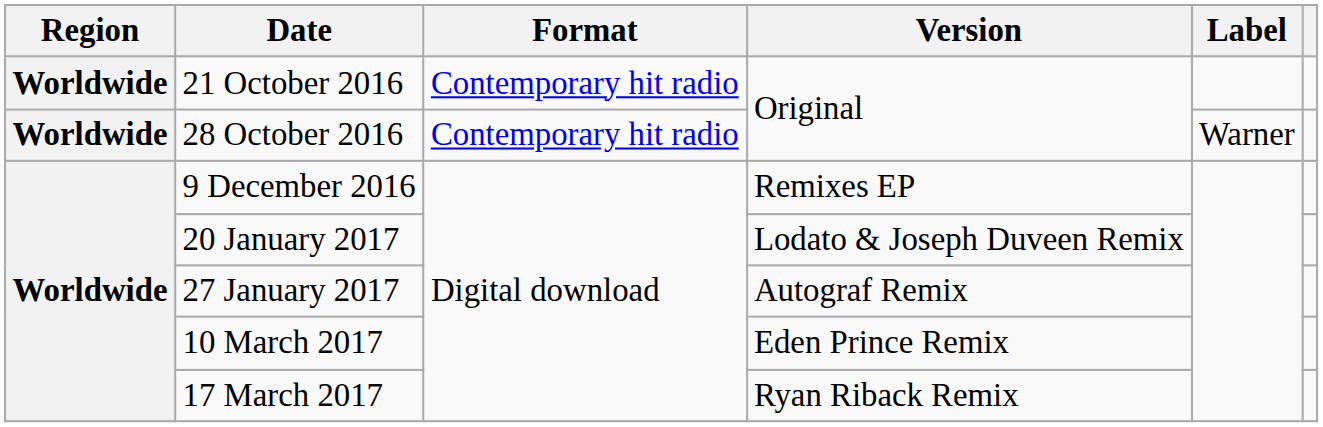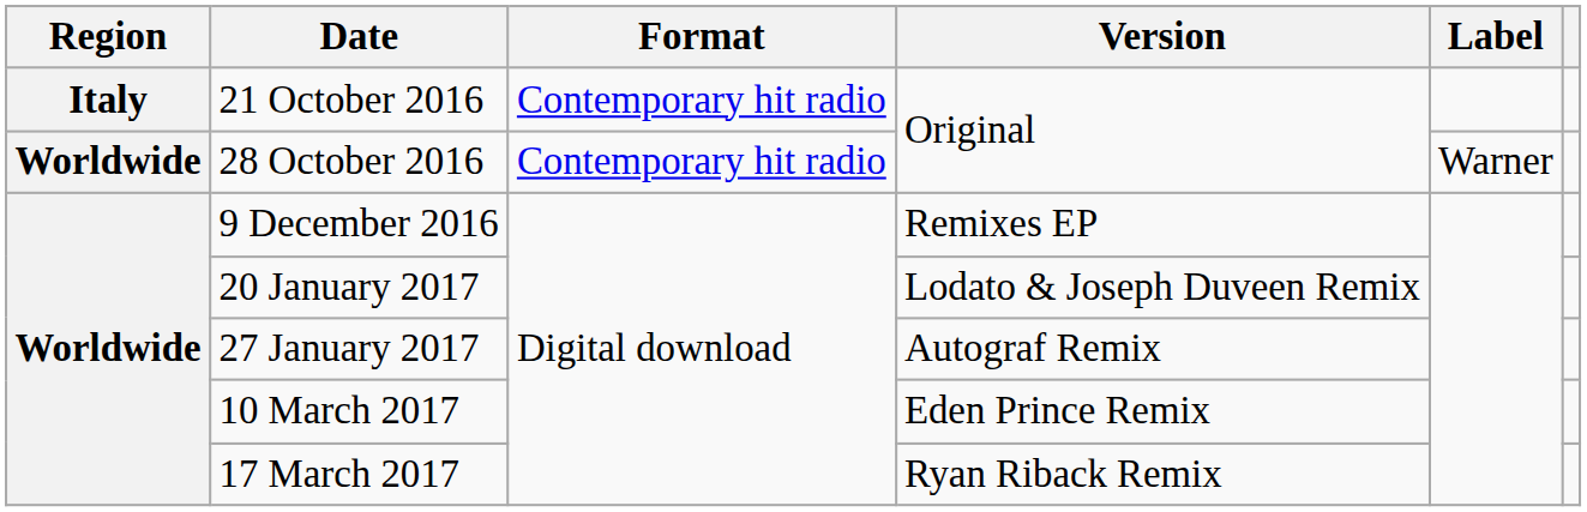 <table class="wikitable plainrowheaders">
 <tr>
 <th>Region</th>
 <th>Date</th>
 <th>Format</th>
 <th>Version</th>
 <th>Label</th>
 <th></th>
 </tr>
 <tr>
-<th scope="row">Worldwide</th>
+<th scope="row">Italy</th>
 <td>21 October 2016</td>
 <td><a href='#'>Contemporary hit radio</a></td>
 <td rowspan="2">Original</td>
 <td></td>
 <td></td>
 </tr>
 <tr>
 <th scope="row">Worldwide</th>
 <td>28 October 2016</td>
 <td><a href='#'>Contemporary hit radio</a></td>
 <td>Warner</td>
 <td></td>
 </tr>
 <tr>
 <th scope="row" rowspan="5">Worldwide</th>
 <td>9 December 2016</td>
 <td rowspan="5">Digital download</td>
 <td>Remixes EP</td>
 <td rowspan="5"></td>
 <td></td>
 </tr>
 <tr>
 <td>20 January 2017</td>
 <td>Lodato & Joseph Duveen Remix</td>
 <td></td>
 </tr>
 <tr>
 <td>27 January 2017</td>
 <td>Autograf Remix</td>
 <td></td>
 </tr>
 <tr>
 <td>10 March 2017</td>
 <td>Eden Prince Remix</td>
 <td></td>
 </tr>
 <tr>
 <td>17 March 2017</td>
 <td>Ryan Riback Remix</td>
 <td></td>
 </tr>
 </table>
